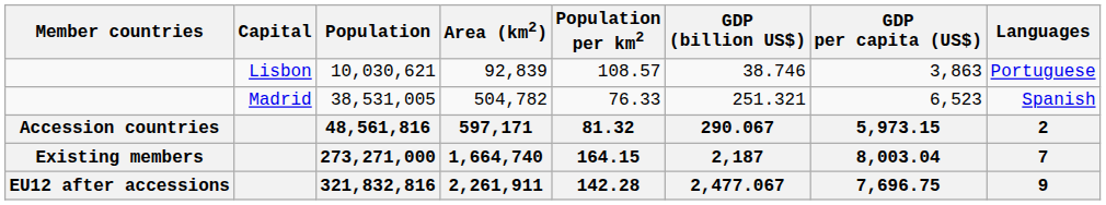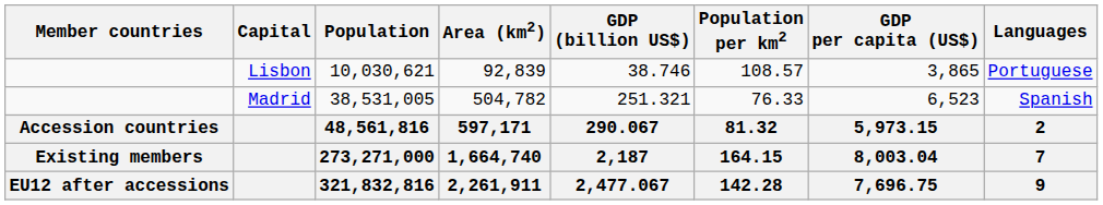 <table class="wikitable floatcenter" style="text-align:right;">
 <tr>
 <th>Member countries</th>
 <th>Capital</th>
 <th>Population</th>
 <th>Area (km<sup>2</sup>)</th>
+<th>GDP <br>(billion US$)</th>
 <th>Population<br>per km<sup>2</sup></th>
-<th>GDP <br>(billion US$)</th>
 <th>GDP <br>per capita (US$)</th>
 <th>Languages</th>
 </tr>
 <tr>
 <td style="text-align:left;"></td>
 <td><a href='#'>Lisbon</a></td>
 <td>10,030,621</td>
 <td>92,839</td>
+<td>38.746</td>
 <td>108.57</td>
-<td>38.746</td>
-<td>3,863</td>
+<td>3,865</td>
 <td><a href='#'>Portuguese</a></td>
 </tr>
 <tr>
 <td style="text-align:left;"></td>
 <td><a href='#'>Madrid</a></td>
 <td>38,531,005</td>
 <td>504,782</td>
+<td>251.321</td>
 <td>76.33</td>
-<td>251.321</td>
 <td>6,523</td>
 <td><a href='#'>Spanish</a></td>
 </tr>
 <tr>
 <th>Accession countries</th>
 <th></th>
 <th>48,561,816</th>
 <th>597,171</th>
+<th>290.067</th>
 <th>81.32</th>
-<th>290.067</th>
 <th>5,973.15</th>
 <th>2</th>
 </tr>
 <tr>
 <th>Existing members</th>
 <th></th>
 <th>273,271,000</th>
 <th>1,664,740</th>
+<th>2,187</th>
 <th>164.15</th>
-<th>2,187</th>
 <th>8,003.04</th>
 <th>7</th>
 </tr>
 <tr>
 <th>EU12 after accessions</th>
 <th></th>
 <th>321,832,816</th>
 <th>2,261,911</th>
+<th>2,477.067</th>
 <th>142.28</th>
-<th>2,477.067</th>
 <th>7,696.75</th>
 <th>9</th>
 </tr>
 </table>
